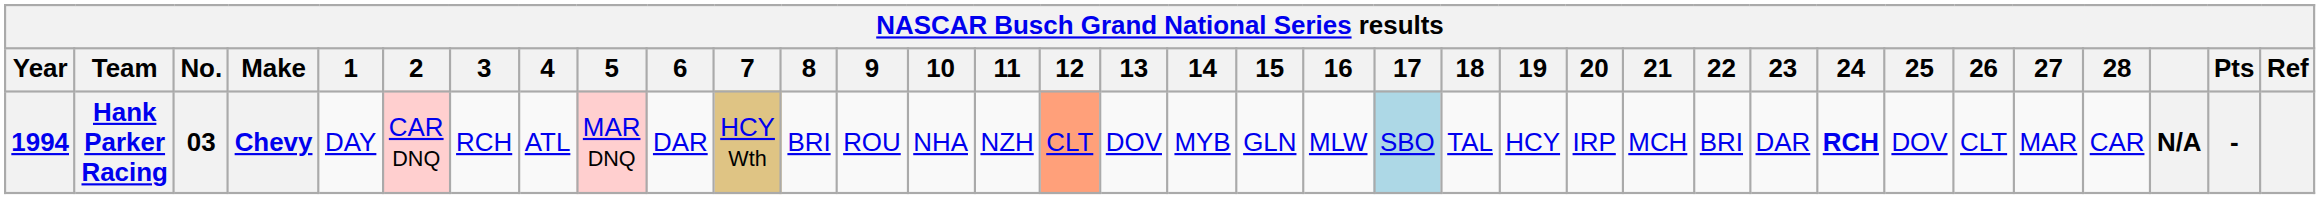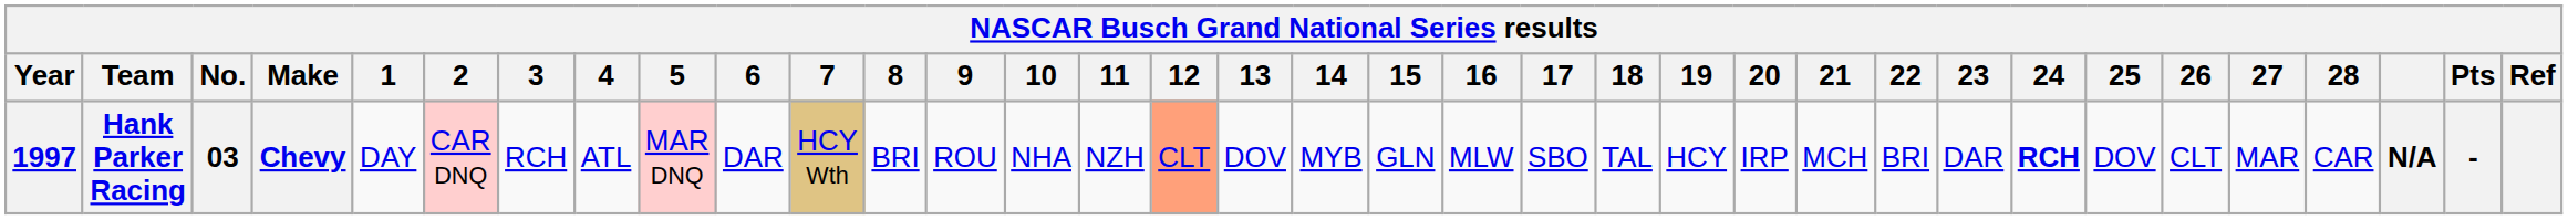 <table class="wikitable" style="text-align:center; font-size:75%">
 <tr>
 <th colspan=42><a href='#'>NASCAR Busch Grand National Series</a> results</th>
 </tr>
 <tr>
 <th>Year</th>
 <th>Team</th>
 <th>No.</th>
 <th>Make</th>
 <th>1</th>
 <th>2</th>
 <th>3</th>
 <th>4</th>
 <th>5</th>
 <th>6</th>
 <th>7</th>
 <th>8</th>
 <th>9</th>
 <th>10</th>
 <th>11</th>
 <th>12</th>
 <th>13</th>
 <th>14</th>
 <th>15</th>
 <th>16</th>
 <th>17</th>
 <th>18</th>
 <th>19</th>
 <th>20</th>
 <th>21</th>
 <th>22</th>
 <th>23</th>
 <th>24</th>
 <th>25</th>
 <th>26</th>
 <th>27</th>
 <th>28</th>
 <th></th>
 <th>Pts</th>
 <th>Ref</th>
 </tr>
 <tr>
-<th><a href='#'>1994</a></th>
+<th><a href='#'>1997</a></th>
 <th><a href='#'>Hank Parker Racing</a></th>
 <th>03</th>
 <th><a href='#'>Chevy</a></th>
 <td><a href='#'>DAY</a></td>
 <td style="background:#FFCFCF;"><a href='#'>CAR</a><br><small>DNQ</small></td>
 <td><a href='#'>RCH</a></td>
 <td><a href='#'>ATL</a></td>
 <td style="background:#FFCFCF;"><a href='#'>MAR</a><br><small>DNQ</small></td>
 <td><a href='#'>DAR</a></td>
 <td style="background:#DFC484;"><a href='#'>HCY</a><br><small>Wth</small></td>
 <td><a href='#'>BRI</a></td>
 <td><a href='#'>ROU</a></td>
 <td><a href='#'>NHA</a></td>
 <td><a href='#'>NZH</a></td>
 <td style="background: lightsalmon;"><a href='#'>CLT</a></td>
 <td><a href='#'>DOV</a></td>
 <td><a href='#'>MYB</a></td>
 <td><a href='#'>GLN</a></td>
 <td><a href='#'>MLW</a></td>
-<td style="background: lightblue;"><a href='#'>SBO</a></td>
+<td><a href='#'>SBO</a></td>
 <td><a href='#'>TAL</a></td>
 <td><a href='#'>HCY</a></td>
 <td><a href='#'>IRP</a></td>
 <td><a href='#'>MCH</a></td>
 <td><a href='#'>BRI</a></td>
 <td><a href='#'>DAR</a></td>
 <td><strong><a href='#'>RCH</a></strong></td>
 <td><a href='#'>DOV</a></td>
 <td><a href='#'>CLT</a></td>
 <td><a href='#'>MAR</a></td>
 <td><a href='#'>CAR</a></td>
 <th>N/A</th>
 <th>-</th>
 <th></th>
 </tr>
 </table>
